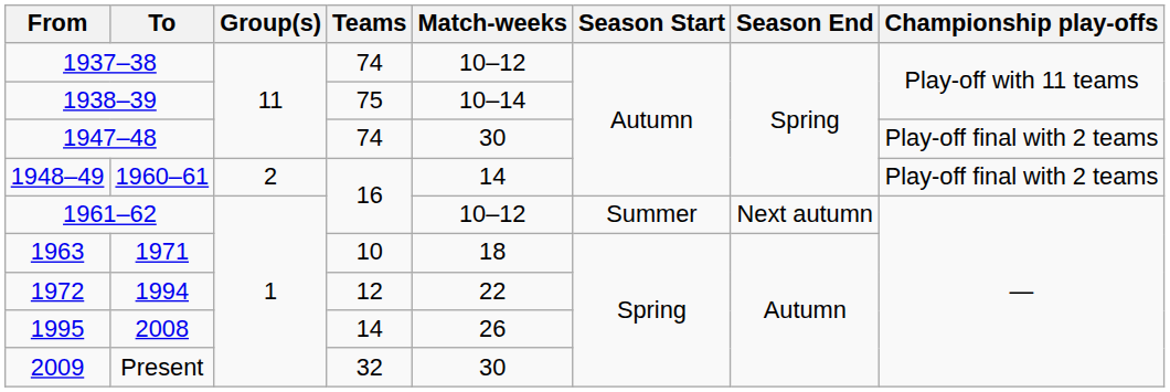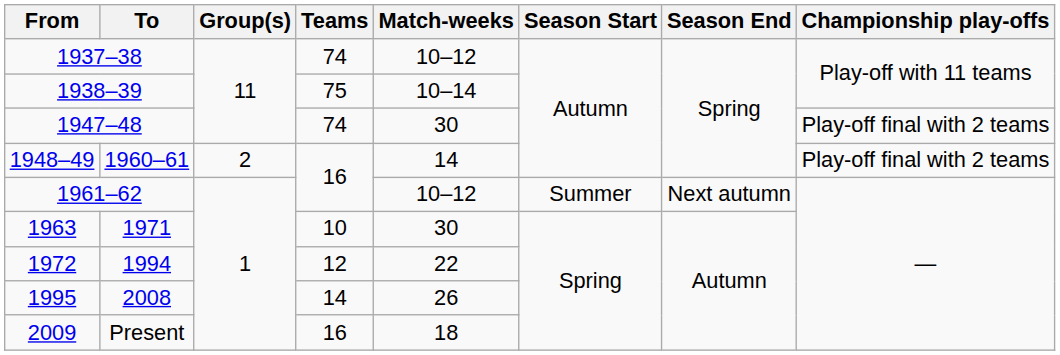 <table class="wikitable sortable" style="text-align:center">
 <tr>
 <th>From</th>
 <th>To</th>
 <th>Group(s)</th>
 <th>Teams</th>
 <th>Match-weeks</th>
 <th>Season Start</th>
 <th>Season End</th>
 <th>Championship play-offs</th>
 </tr>
 <tr>
 <td colspan=2><a href='#'>1937–38</a></td>
 <td rowspan="3">11</td>
 <td>74</td>
 <td>10–12</td>
 <td rowspan="4">Autumn</td>
 <td rowspan="4">Spring</td>
 <td rowspan="2">Play-off with 11 teams</td>
 </tr>
 <tr>
 <td colspan=2><a href='#'>1938–39</a></td>
 <td>75</td>
 <td>10–14</td>
 </tr>
 <tr>
 <td colspan=2><a href='#'>1947–48</a></td>
 <td>74</td>
 <td>30</td>
 <td>Play-off final with 2 teams</td>
 </tr>
 <tr>
 <td><a href='#'>1948–49</a></td>
 <td><a href='#'>1960–61</a></td>
 <td>2</td>
 <td rowspan="2">16</td>
 <td>14</td>
 <td>Play-off final with 2 teams</td>
 </tr>
 <tr>
 <td colspan=2><a href='#'>1961–62</a></td>
 <td rowspan="5">1</td>
 <td>10–12</td>
 <td>Summer</td>
 <td>Next autumn</td>
 <td rowspan="5">—</td>
 </tr>
 <tr>
 <td><a href='#'>1963</a></td>
 <td><a href='#'>1971</a></td>
 <td>10</td>
-<td>18</td>
+<td>30</td>
 <td rowspan="4">Spring</td>
 <td rowspan="4">Autumn</td>
 </tr>
 <tr>
 <td><a href='#'>1972</a></td>
 <td><a href='#'>1994</a></td>
 <td>12</td>
 <td>22</td>
 </tr>
 <tr>
 <td><a href='#'>1995</a></td>
 <td><a href='#'>2008</a></td>
 <td>14</td>
 <td>26</td>
 </tr>
 <tr>
 <td><a href='#'>2009</a></td>
 <td>Present</td>
-<td>32</td>
-<td>30</td>
+<td>16</td>
+<td>18</td>
 </tr>
 </table>
